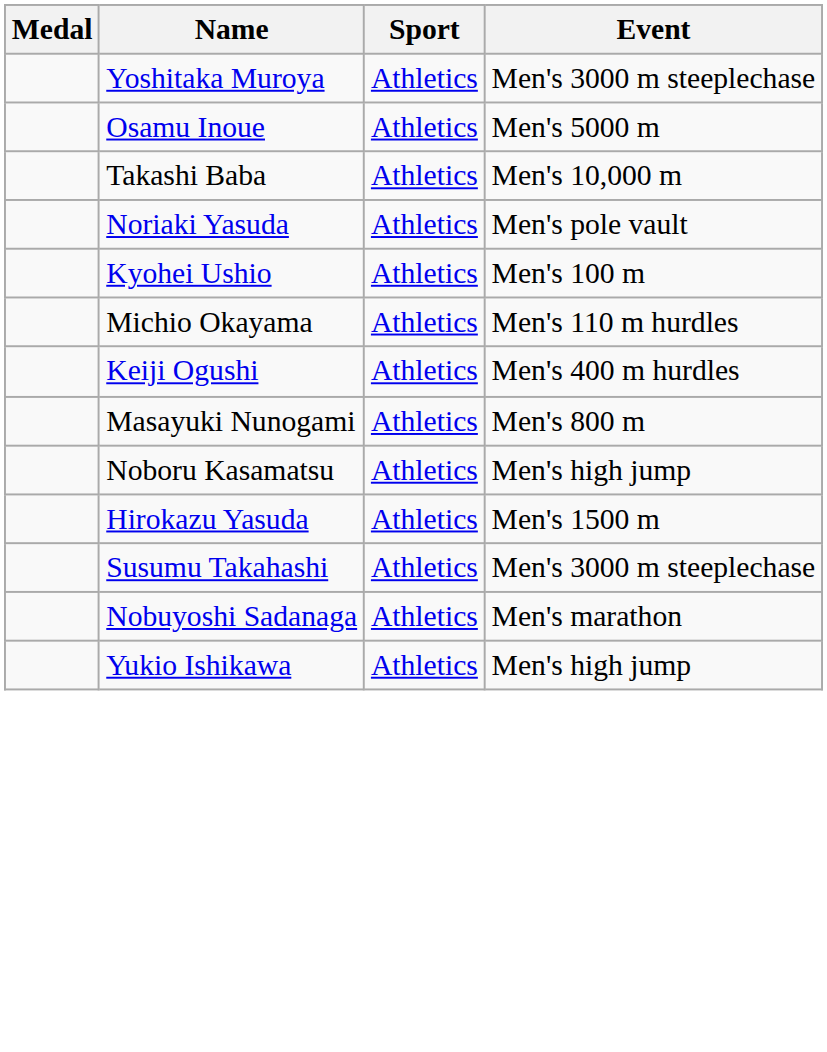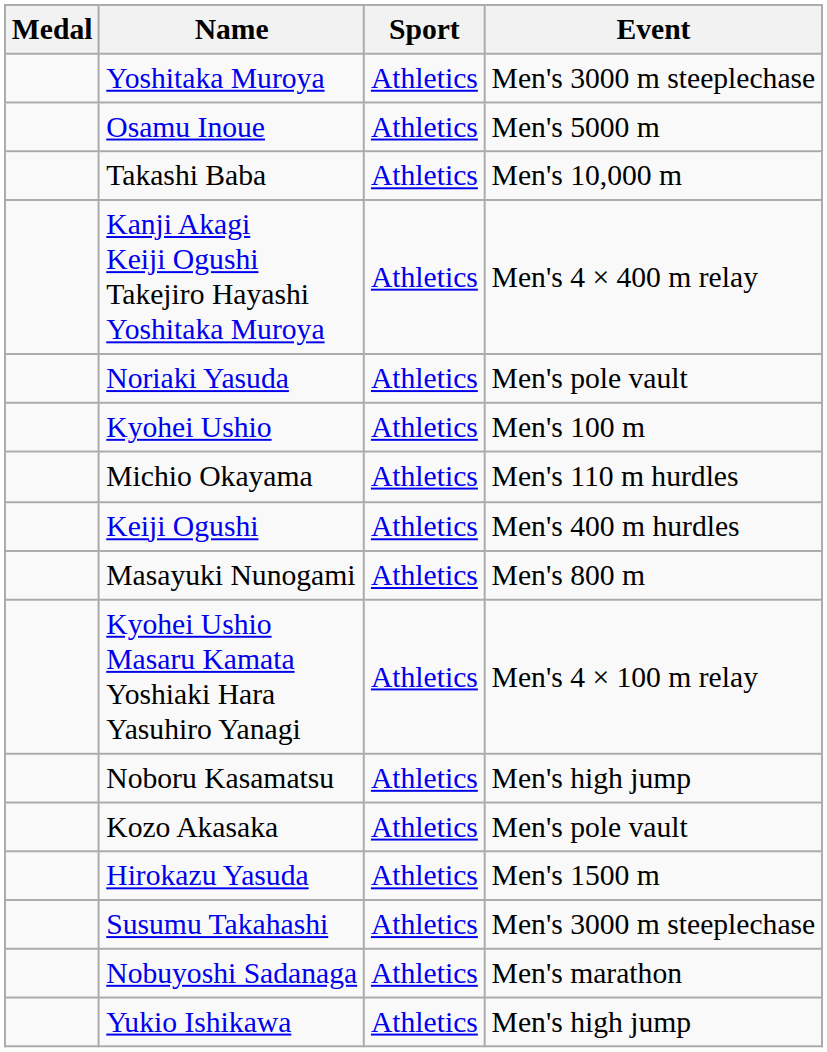 <table class="wikitable sortable" style="font-size: 95%;">
 <tr>
 <th>Medal</th>
 <th>Name</th>
 <th>Sport</th>
 <th>Event</th>
 </tr>
 <tr>
 <td></td>
 <td><a href='#'>Yoshitaka Muroya</a></td>
 <td><a href='#'>Athletics</a></td>
 <td>Men's 3000 m steeplechase</td>
 </tr>
 <tr>
 <td></td>
 <td><a href='#'>Osamu Inoue</a></td>
 <td><a href='#'>Athletics</a></td>
 <td>Men's 5000 m</td>
 </tr>
 <tr>
 <td></td>
 <td>Takashi Baba</td>
 <td><a href='#'>Athletics</a></td>
 <td>Men's 10,000 m</td>
+</tr>
+<tr>
+<td></td>
+<td><a href='#'>Kanji Akagi</a><br><a href='#'>Keiji Ogushi</a><br>Takejiro Hayashi<br><a href='#'>Yoshitaka Muroya</a></td>
+<td><a href='#'>Athletics</a></td>
+<td>Men's 4 × 400 m relay</td>
 </tr>
 <tr>
 <td></td>
 <td><a href='#'>Noriaki Yasuda</a></td>
 <td><a href='#'>Athletics</a></td>
 <td>Men's pole vault</td>
 </tr>
 <tr>
 <td></td>
 <td><a href='#'>Kyohei Ushio</a></td>
 <td><a href='#'>Athletics</a></td>
 <td>Men's 100 m</td>
 </tr>
 <tr>
 <td></td>
 <td>Michio Okayama</td>
 <td><a href='#'>Athletics</a></td>
 <td>Men's 110 m hurdles</td>
 </tr>
 <tr>
 <td></td>
 <td><a href='#'>Keiji Ogushi</a></td>
 <td><a href='#'>Athletics</a></td>
 <td>Men's 400 m hurdles</td>
 </tr>
 <tr>
 <td></td>
 <td>Masayuki Nunogami</td>
 <td><a href='#'>Athletics</a></td>
 <td>Men's 800 m</td>
 </tr>
 <tr>
 <td></td>
+<td><a href='#'>Kyohei Ushio</a><br><a href='#'>Masaru Kamata</a><br>Yoshiaki Hara<br>Yasuhiro Yanagi</td>
+<td><a href='#'>Athletics</a></td>
+<td>Men's 4 × 100 m relay</td>
+</tr>
+<tr>
+<td></td>
 <td>Noboru Kasamatsu</td>
 <td><a href='#'>Athletics</a></td>
 <td>Men's high jump</td>
+</tr>
+<tr>
+<td></td>
+<td>Kozo Akasaka</td>
+<td><a href='#'>Athletics</a></td>
+<td>Men's pole vault</td>
 </tr>
 <tr>
 <td></td>
 <td><a href='#'>Hirokazu Yasuda</a></td>
 <td><a href='#'>Athletics</a></td>
 <td>Men's 1500 m</td>
 </tr>
 <tr>
 <td></td>
 <td><a href='#'>Susumu Takahashi</a></td>
 <td><a href='#'>Athletics</a></td>
 <td>Men's 3000 m steeplechase</td>
 </tr>
 <tr>
 <td></td>
 <td><a href='#'>Nobuyoshi Sadanaga</a></td>
 <td><a href='#'>Athletics</a></td>
 <td>Men's marathon</td>
 </tr>
 <tr>
 <td></td>
 <td><a href='#'>Yukio Ishikawa</a></td>
 <td><a href='#'>Athletics</a></td>
 <td>Men's high jump</td>
 </tr>
 </table>
